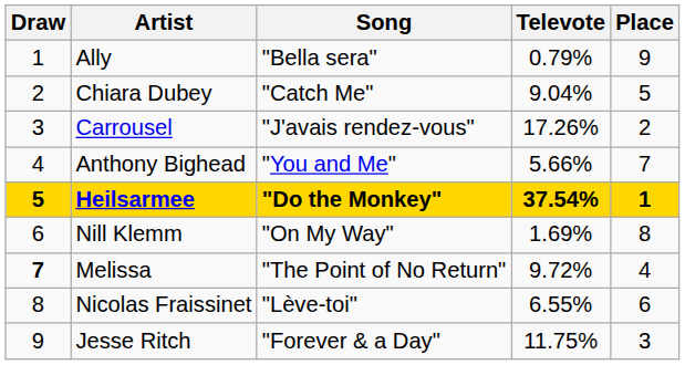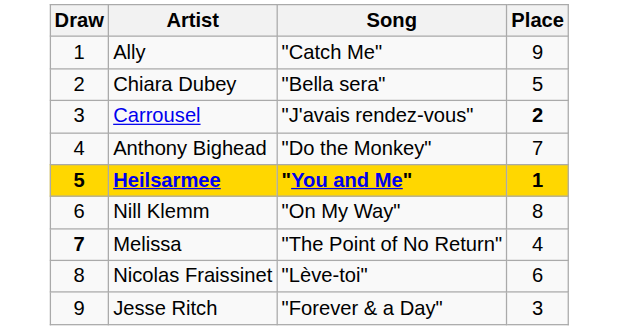 <table class="sortable wikitable" style="margin: 1em auto 1em auto; text-align:center">
 <tr>
 <th>Draw</th>
 <th>Artist</th>
 <th>Song</th>
-<th>Televote</th>
 <th>Place</th>
 </tr>
 <tr>
 <td>1</td>
 <td align="left">Ally</td>
-<td align="left">"Bella sera"</td>
-<td>0.79%</td>
+<td align="left">"Catch Me"</td>
 <td>9</td>
 </tr>
 <tr>
 <td>2</td>
 <td align="left">Chiara Dubey</td>
-<td align="left">"Catch Me"</td>
-<td>9.04%</td>
+<td align="left">"Bella sera"</td>
 <td>5</td>
 </tr>
 <tr>
 <td>3</td>
 <td align="left"><a href='#'>Carrousel</a></td>
 <td align="left">"J'avais rendez-vous"</td>
-<td>17.26%</td>
-<td>2</td>
+<td><strong>2</strong></td>
 </tr>
 <tr>
 <td>4</td>
 <td align="left">Anthony Bighead</td>
-<td align="left">"<a href='#'>You and Me</a>"</td>
-<td>5.66%</td>
+<td align="left">"Do the Monkey"</td>
 <td>7</td>
 </tr>
 <tr style="font-weight:bold; background:gold;">
 <td>5</td>
 <td align="left"><a href='#'>Heilsarmee</a></td>
-<td align="left">"Do the Monkey"</td>
-<td>37.54%</td>
+<td align="left">"<a href='#'>You and Me</a>"</td>
 <td>1</td>
 </tr>
 <tr>
 <td>6</td>
 <td align="left">Nill Klemm</td>
 <td align="left">"On My Way"</td>
-<td>1.69%</td>
 <td>8</td>
 </tr>
 <tr>
 <td><strong>7</strong></td>
 <td align="left">Melissa</td>
 <td align="left">"The Point of No Return"</td>
-<td>9.72%</td>
 <td>4</td>
 </tr>
 <tr>
 <td>8</td>
 <td align="left">Nicolas Fraissinet</td>
 <td align="left">"Lève-toi"</td>
-<td>6.55%</td>
 <td>6</td>
 </tr>
 <tr>
 <td>9</td>
 <td align="left">Jesse Ritch</td>
 <td align="left">"Forever & a Day"</td>
-<td>11.75%</td>
 <td>3</td>
 </tr>
 </table>
